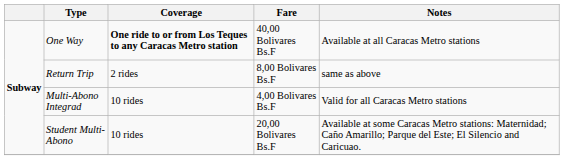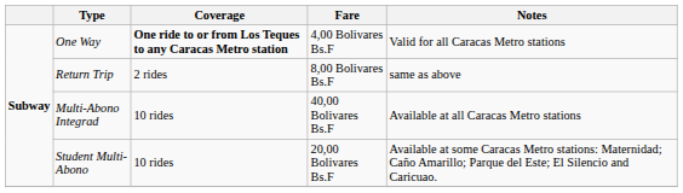 <table class="wikitable" align="center">
 <tr>
 <th></th>
 <th>Type</th>
 <th>Coverage</th>
 <th>Fare</th>
 <th>Notes</th>
 </tr>
 <tr>
 <td rowspan=4><strong>Subway</strong></td>
 <td><em>One Way</em></td>
 <td><strong>One ride to or from Los Teques to any Caracas Metro station</strong></td>
-<td>40,00 Bolivares Bs.F</td>
-<td>Available at all Caracas Metro stations</td>
+<td>4,00 Bolivares Bs.F</td>
+<td>Valid for all Caracas Metro stations</td>
 </tr>
 <tr>
 <td><em>Return Trip</em></td>
 <td>2 rides</td>
 <td>8,00 Bolivares Bs.F</td>
 <td>same as above</td>
 </tr>
 <tr>
 <td><em>Multi-Abono Integrad</em></td>
 <td>10 rides</td>
-<td>4,00 Bolivares Bs.F</td>
-<td>Valid for all Caracas Metro stations</td>
+<td>40,00 Bolivares Bs.F</td>
+<td>Available at all Caracas Metro stations</td>
 </tr>
 <tr>
 <td><em>Student Multi-Abono</em></td>
 <td>10 rides</td>
 <td>20,00 Bolivares Bs.F</td>
 <td>Available at some Caracas Metro stations: Maternidad; Caño Amarillo; Parque del Este;  El Silencio and Caricuao.</td>
 </tr>
 <tr>
 </tr>
 </table>
